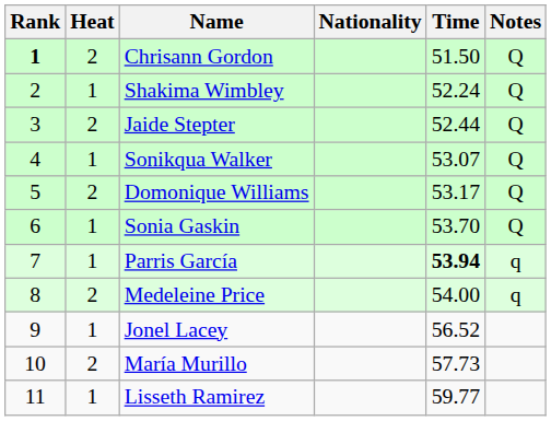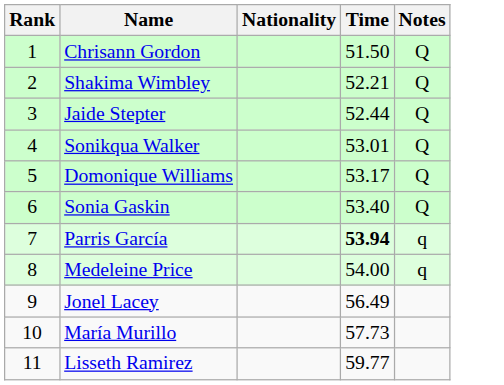 <table class="wikitable sortable" style="text-align:center">
 <tr>
 <th>Rank</th>
-<th>Heat</th>
 <th>Name</th>
 <th>Nationality</th>
 <th>Time</th>
 <th>Notes</th>
 </tr>
 <tr bgcolor=ccffcc>
-<td><strong>1</strong></td>
-<td>2</td>
+<td>1</td>
 <td align=left><a href='#'>Chrisann Gordon</a></td>
 <td align=left></td>
 <td>51.50</td>
 <td>Q</td>
 </tr>
 <tr bgcolor=ccffcc>
 <td>2</td>
-<td>1</td>
 <td align=left><a href='#'>Shakima Wimbley</a></td>
 <td align=left></td>
-<td>52.24</td>
+<td>52.21</td>
 <td>Q</td>
 </tr>
 <tr bgcolor=ccffcc>
 <td>3</td>
-<td>2</td>
 <td align=left><a href='#'>Jaide Stepter</a></td>
 <td align=left></td>
 <td>52.44</td>
 <td>Q</td>
 </tr>
 <tr bgcolor=ccffcc>
 <td>4</td>
-<td>1</td>
 <td align=left><a href='#'>Sonikqua Walker</a></td>
 <td align=left></td>
-<td>53.07</td>
+<td>53.01</td>
 <td>Q</td>
 </tr>
 <tr bgcolor=ccffcc>
 <td>5</td>
-<td>2</td>
 <td align=left><a href='#'>Domonique Williams</a></td>
 <td align=left></td>
 <td>53.17</td>
 <td>Q</td>
 </tr>
 <tr bgcolor=ccffcc>
 <td>6</td>
-<td>1</td>
 <td align=left><a href='#'>Sonia Gaskin</a></td>
 <td align=left></td>
-<td>53.70</td>
+<td>53.40</td>
 <td>Q</td>
 </tr>
 <tr bgcolor=ddffdd>
 <td>7</td>
-<td>1</td>
 <td align=left><a href='#'>Parris García</a></td>
 <td align=left></td>
 <td><strong>53.94</strong></td>
 <td>q</td>
 </tr>
 <tr bgcolor=ddffdd>
 <td>8</td>
-<td>2</td>
 <td align=left><a href='#'>Medeleine Price</a></td>
 <td align=left></td>
 <td>54.00</td>
 <td>q</td>
 </tr>
 <tr>
 <td>9</td>
-<td>1</td>
 <td align=left><a href='#'>Jonel Lacey</a></td>
 <td align=left></td>
-<td>56.52</td>
+<td>56.49</td>
 <td></td>
 </tr>
 <tr>
 <td>10</td>
-<td>2</td>
 <td align=left><a href='#'>María Murillo</a></td>
 <td align=left></td>
 <td>57.73</td>
 <td></td>
 </tr>
 <tr>
 <td>11</td>
-<td>1</td>
 <td align=left><a href='#'>Lisseth Ramirez</a></td>
 <td align=left></td>
 <td>59.77</td>
 <td></td>
 </tr>
 </table>
